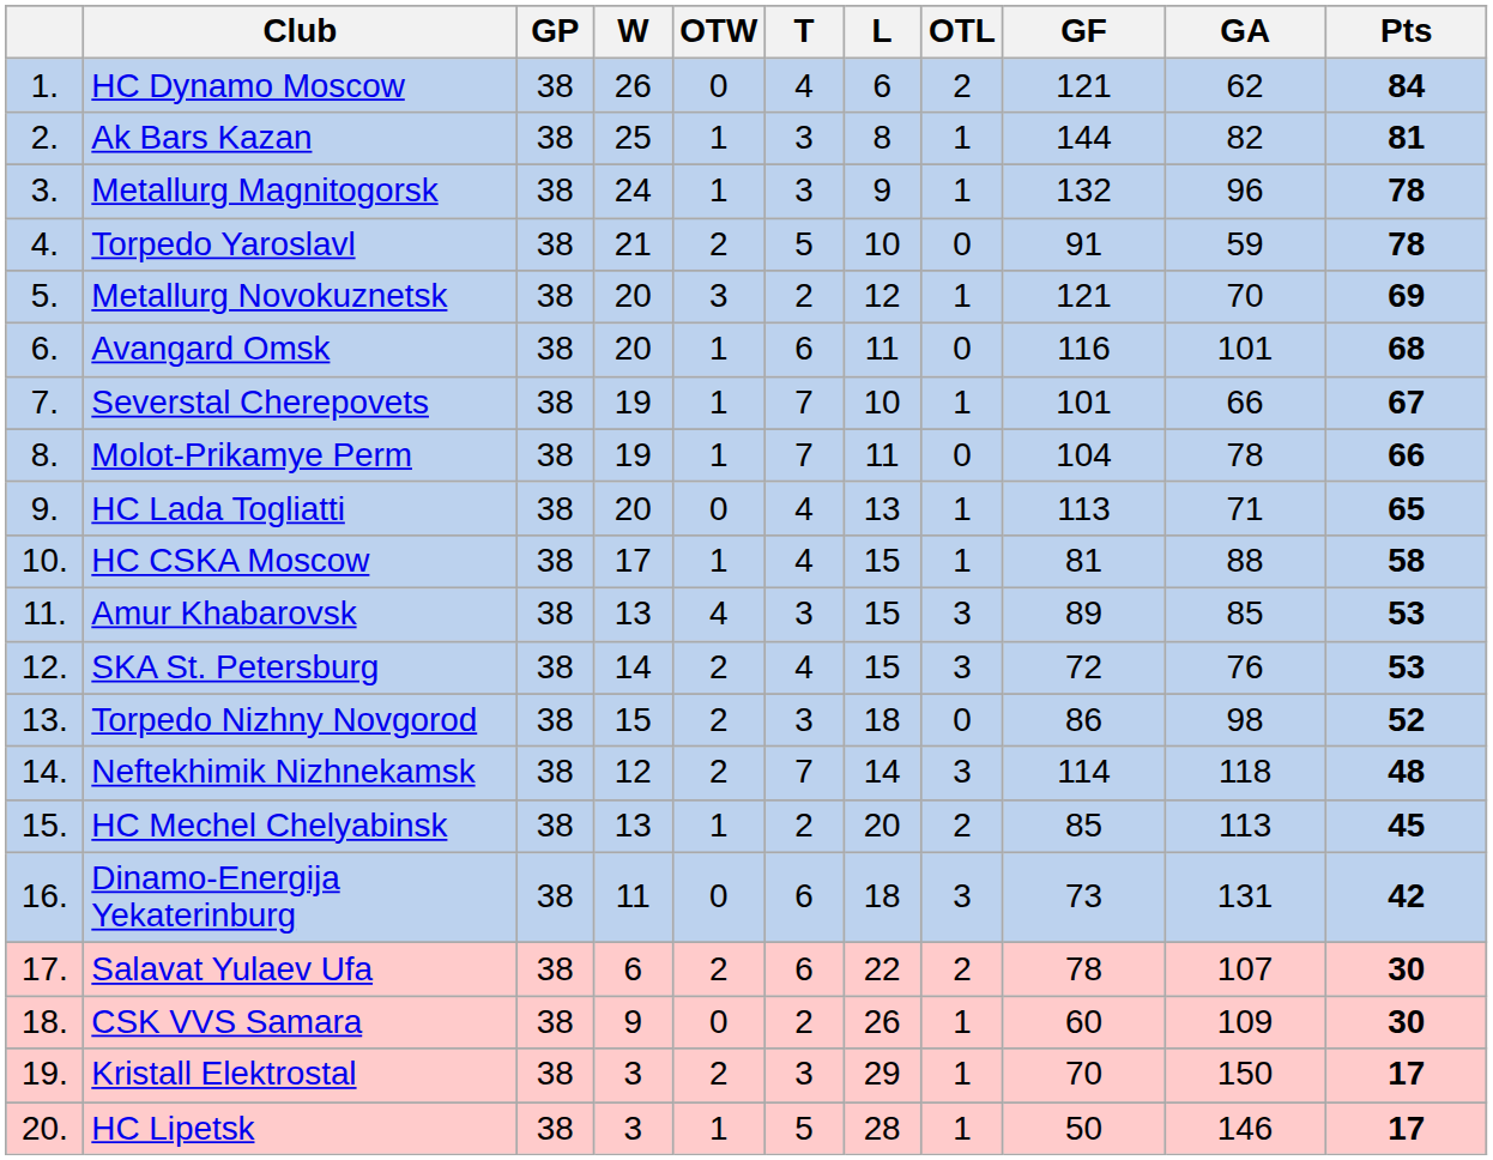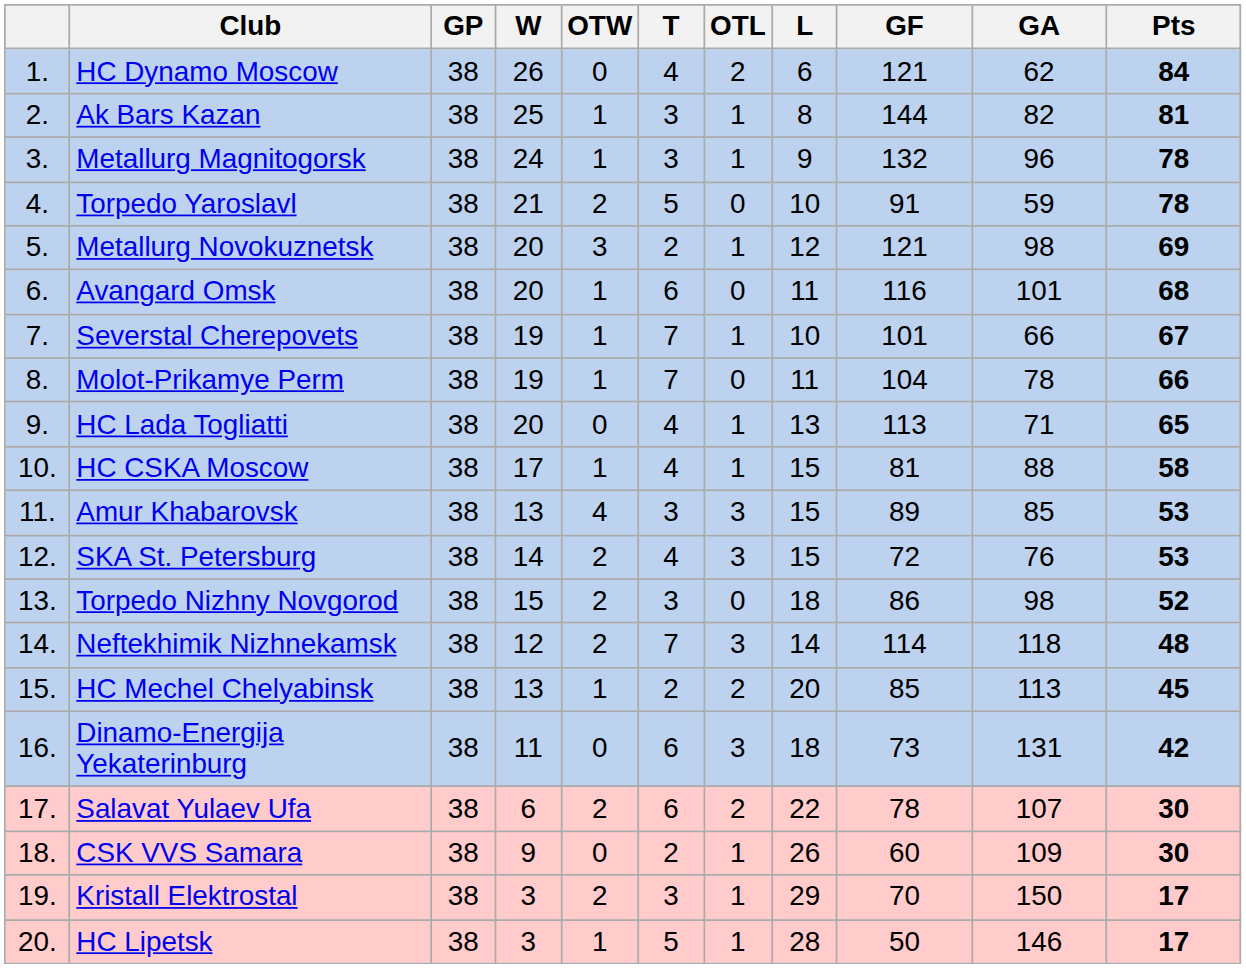 <table class="wikitable">
 <tr>
 <th width="30"></th>
 <th width="200">Club</th>
 <th width="30">GP</th>
 <th width="30">W</th>
 <th width="30">OTW</th>
 <th width="30">T</th>
+<th width="30">OTL</th>
 <th width="30">L</th>
-<th width="30">OTL</th>
 <th width="70">GF</th>
 <th width="70">GA</th>
 <th width="70">Pts</th>
 </tr>
 <tr bgcolor="#BCD2EE" align="center">
 <td>1.</td>
 <td align="left"><a href='#'>HC Dynamo Moscow</a></td>
 <td>38</td>
 <td>26</td>
 <td>0</td>
 <td>4</td>
+<td>2</td>
 <td>6</td>
-<td>2</td>
 <td>121</td>
 <td>62</td>
 <td><strong>84</strong></td>
 </tr>
 <tr bgcolor="#BCD2EE" align="center">
 <td>2.</td>
 <td align="left"><a href='#'>Ak Bars Kazan</a></td>
 <td>38</td>
 <td>25</td>
 <td>1</td>
 <td>3</td>
+<td>1</td>
 <td>8</td>
-<td>1</td>
 <td>144</td>
 <td>82</td>
 <td><strong>81</strong></td>
 </tr>
 <tr bgcolor="#BCD2EE" align="center">
 <td>3.</td>
 <td align="left"><a href='#'>Metallurg Magnitogorsk</a></td>
 <td>38</td>
 <td>24</td>
 <td>1</td>
 <td>3</td>
+<td>1</td>
 <td>9</td>
-<td>1</td>
 <td>132</td>
 <td>96</td>
 <td><strong>78</strong></td>
 </tr>
 <tr bgcolor="#BCD2EE" align="center">
 <td>4.</td>
 <td align="left"><a href='#'>Torpedo Yaroslavl</a></td>
 <td>38</td>
 <td>21</td>
 <td>2</td>
 <td>5</td>
+<td>0</td>
 <td>10</td>
-<td>0</td>
 <td>91</td>
 <td>59</td>
 <td><strong>78</strong></td>
 </tr>
 <tr bgcolor="#BCD2EE" align="center">
 <td>5.</td>
 <td align="left"><a href='#'>Metallurg Novokuznetsk</a></td>
 <td>38</td>
 <td>20</td>
 <td>3</td>
 <td>2</td>
+<td>1</td>
 <td>12</td>
-<td>1</td>
 <td>121</td>
-<td>70</td>
+<td>98</td>
 <td><strong>69</strong></td>
 </tr>
 <tr bgcolor="#BCD2EE" align="center">
 <td>6.</td>
 <td align="left"><a href='#'>Avangard Omsk</a></td>
 <td>38</td>
 <td>20</td>
 <td>1</td>
 <td>6</td>
+<td>0</td>
 <td>11</td>
-<td>0</td>
 <td>116</td>
 <td>101</td>
 <td><strong>68</strong></td>
 </tr>
 <tr bgcolor="#BCD2EE" align="center">
 <td>7.</td>
 <td align="left"><a href='#'>Severstal Cherepovets</a></td>
 <td>38</td>
 <td>19</td>
 <td>1</td>
 <td>7</td>
+<td>1</td>
 <td>10</td>
-<td>1</td>
 <td>101</td>
 <td>66</td>
 <td><strong>67</strong></td>
 </tr>
 <tr bgcolor="#BCD2EE" align="center">
 <td>8.</td>
 <td align="left"><a href='#'>Molot-Prikamye Perm</a></td>
 <td>38</td>
 <td>19</td>
 <td>1</td>
 <td>7</td>
+<td>0</td>
 <td>11</td>
-<td>0</td>
 <td>104</td>
 <td>78</td>
 <td><strong>66</strong></td>
 </tr>
 <tr bgcolor="#BCD2EE" align="center">
 <td>9.</td>
 <td align="left"><a href='#'>HC Lada Togliatti</a></td>
 <td>38</td>
 <td>20</td>
 <td>0</td>
 <td>4</td>
+<td>1</td>
 <td>13</td>
-<td>1</td>
 <td>113</td>
 <td>71</td>
 <td><strong>65</strong></td>
 </tr>
 <tr bgcolor="#BCD2EE" align="center">
 <td>10.</td>
 <td align="left"><a href='#'>HC CSKA Moscow</a></td>
 <td>38</td>
 <td>17</td>
 <td>1</td>
 <td>4</td>
+<td>1</td>
 <td>15</td>
-<td>1</td>
 <td>81</td>
 <td>88</td>
 <td><strong>58</strong></td>
 </tr>
 <tr bgcolor="#BCD2EE" align="center">
 <td>11.</td>
 <td align="left"><a href='#'>Amur Khabarovsk</a></td>
 <td>38</td>
 <td>13</td>
 <td>4</td>
 <td>3</td>
+<td>3</td>
 <td>15</td>
-<td>3</td>
 <td>89</td>
 <td>85</td>
 <td><strong>53</strong></td>
 </tr>
 <tr bgcolor="#BCD2EE" align="center">
 <td>12.</td>
 <td align="left"><a href='#'>SKA St. Petersburg</a></td>
 <td>38</td>
 <td>14</td>
 <td>2</td>
 <td>4</td>
+<td>3</td>
 <td>15</td>
-<td>3</td>
 <td>72</td>
 <td>76</td>
 <td><strong>53</strong></td>
 </tr>
 <tr bgcolor="#BCD2EE" align="center">
 <td>13.</td>
 <td align="left"><a href='#'>Torpedo Nizhny Novgorod</a></td>
 <td>38</td>
 <td>15</td>
 <td>2</td>
 <td>3</td>
+<td>0</td>
 <td>18</td>
-<td>0</td>
 <td>86</td>
 <td>98</td>
 <td><strong>52</strong></td>
 </tr>
 <tr bgcolor="#BCD2EE" align="center">
 <td>14.</td>
 <td align="left"><a href='#'>Neftekhimik Nizhnekamsk</a></td>
 <td>38</td>
 <td>12</td>
 <td>2</td>
 <td>7</td>
+<td>3</td>
 <td>14</td>
-<td>3</td>
 <td>114</td>
 <td>118</td>
 <td><strong>48</strong></td>
 </tr>
 <tr bgcolor="#BCD2EE" align="center">
 <td>15.</td>
 <td align="left"><a href='#'>HC Mechel Chelyabinsk</a></td>
 <td>38</td>
 <td>13</td>
 <td>1</td>
 <td>2</td>
+<td>2</td>
 <td>20</td>
-<td>2</td>
 <td>85</td>
 <td>113</td>
 <td><strong>45</strong></td>
 </tr>
 <tr bgcolor="#BCD2EE" align="center">
 <td>16.</td>
 <td align="left"><a href='#'>Dinamo-Energija Yekaterinburg</a></td>
 <td>38</td>
 <td>11</td>
 <td>0</td>
 <td>6</td>
+<td>3</td>
 <td>18</td>
-<td>3</td>
 <td>73</td>
 <td>131</td>
 <td><strong>42</strong></td>
 </tr>
 <tr bgcolor="#FFCBCB" align="center">
 <td>17.</td>
 <td align="left"><a href='#'>Salavat Yulaev Ufa</a></td>
 <td>38</td>
 <td>6</td>
 <td>2</td>
 <td>6</td>
+<td>2</td>
 <td>22</td>
-<td>2</td>
 <td>78</td>
 <td>107</td>
 <td><strong>30</strong></td>
 </tr>
 <tr bgcolor="#FFCBCB" align="center">
 <td>18.</td>
 <td align="left"><a href='#'>CSK VVS Samara</a></td>
 <td>38</td>
 <td>9</td>
 <td>0</td>
 <td>2</td>
+<td>1</td>
 <td>26</td>
-<td>1</td>
 <td>60</td>
 <td>109</td>
 <td><strong>30</strong></td>
 </tr>
 <tr bgcolor="#FFCBCB" align="center">
 <td>19.</td>
 <td align="left"><a href='#'>Kristall Elektrostal</a></td>
 <td>38</td>
 <td>3</td>
 <td>2</td>
 <td>3</td>
+<td>1</td>
 <td>29</td>
-<td>1</td>
 <td>70</td>
 <td>150</td>
 <td><strong>17</strong></td>
 </tr>
 <tr bgcolor="#FFCBCB" align="center">
 <td>20.</td>
 <td align="left"><a href='#'>HC Lipetsk</a></td>
 <td>38</td>
 <td>3</td>
 <td>1</td>
 <td>5</td>
+<td>1</td>
 <td>28</td>
-<td>1</td>
 <td>50</td>
 <td>146</td>
 <td><strong>17</strong></td>
 </tr>
 </table>
